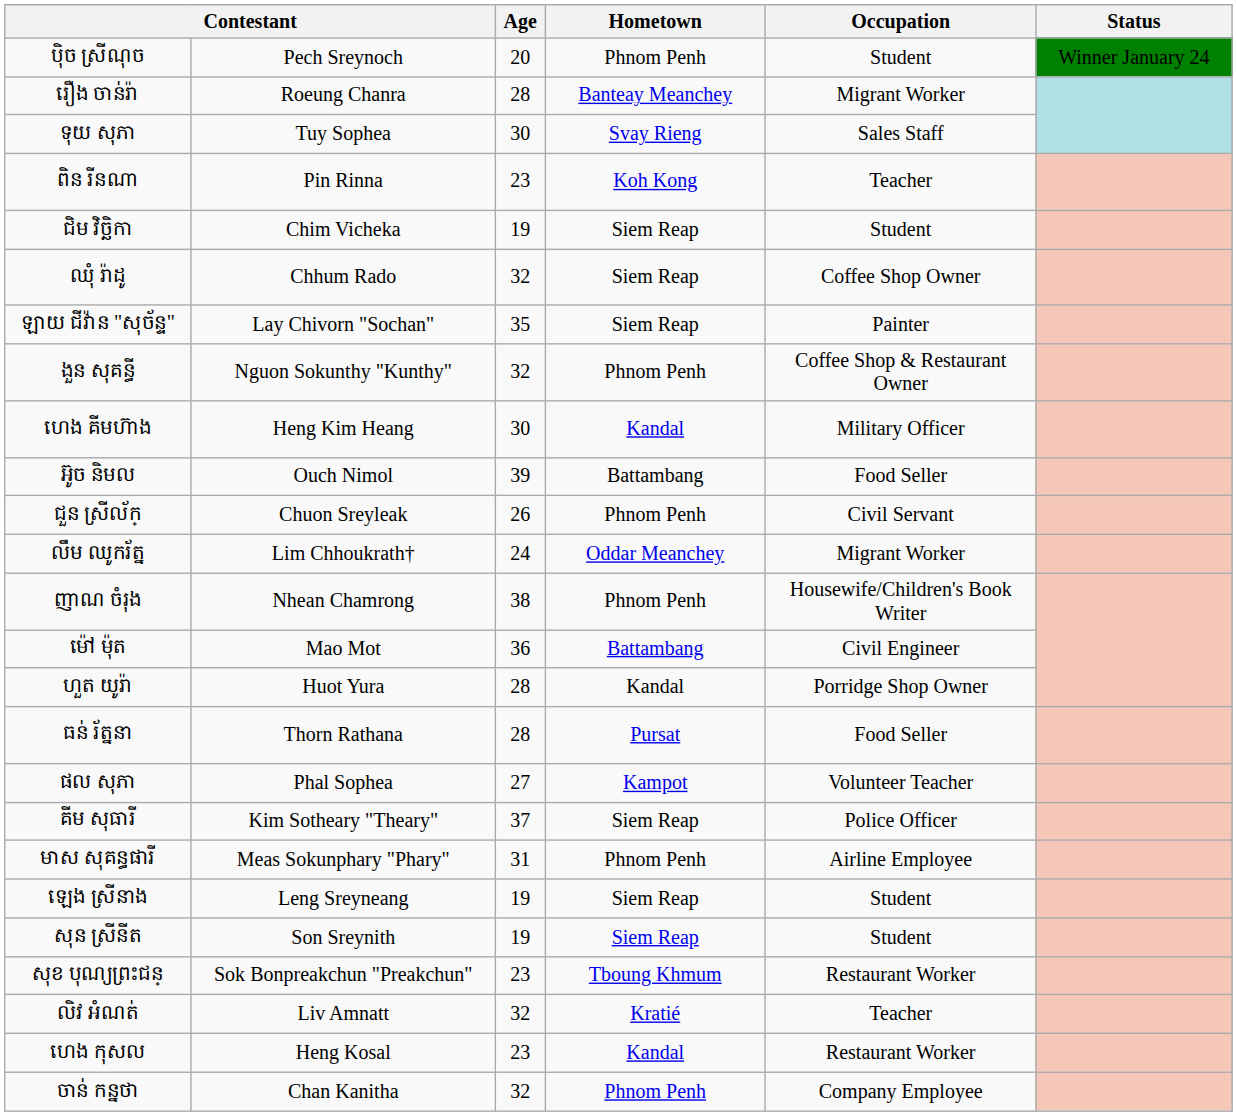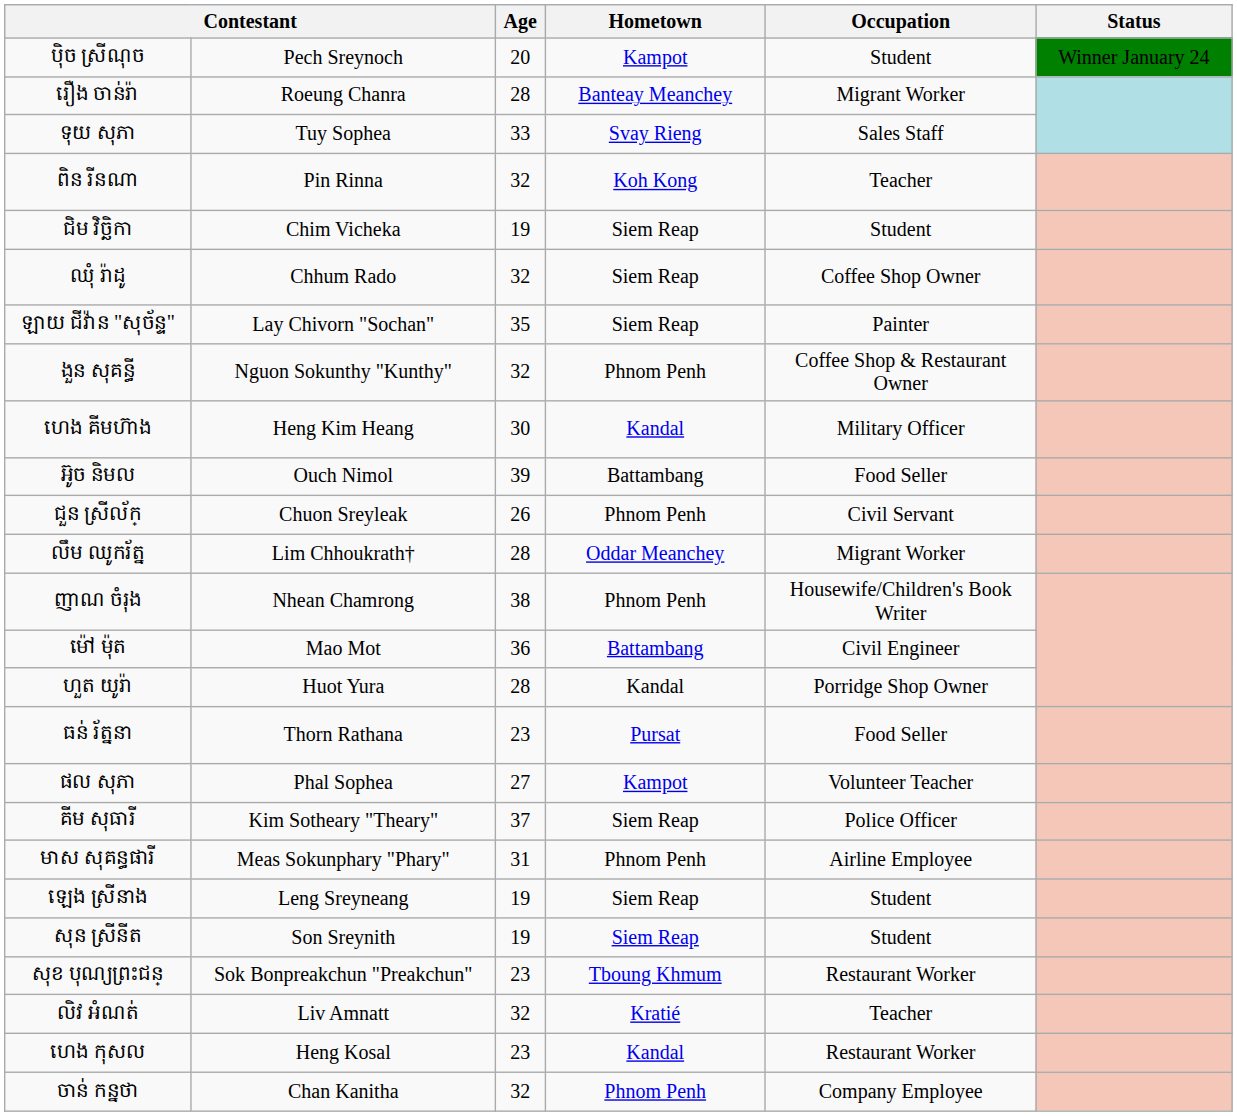 <table class="wikitable sortable" style="text-align:center; font-size:90%; width:100%;">
 <tr style="background:#C1D8FF;">
 <th colspan="2">Contestant</th>
 <th style="width:4%;">Age</th>
 <th style="width:18%;">Hometown</th>
 <th style="width:22%;">Occupation</th>
 <th style="width:16%;">Status</th>
 </tr>
 <tr>
 <td>ប៉ិច ស្រីណុច</td>
 <td>Pech Sreynoch</td>
 <td>20</td>
-<td>Phnom Penh</td>
+<td><a href='#'>Kampot</a></td>
 <td>Student</td>
 <td style="background:green;"><span>Winner January 24</span></td>
 </tr>
 <tr>
 <td>រឿង ចាន់រ៉ា</td>
 <td>Roeung Chanra</td>
 <td>28</td>
 <td><a href='#'>Banteay Meanchey</a></td>
 <td>Migrant Worker</td>
 <td rowspan="2" style="background:#B0E0E6;"></td>
 </tr>
 <tr>
 <td>ទុយ សុភា</td>
 <td>Tuy Sophea</td>
-<td>30</td>
+<td>33</td>
 <td><a href='#'>Svay Rieng</a></td>
 <td>Sales Staff</td>
 </tr>
 <tr>
 <td>ពិន រីនណា</td>
 <td>Pin Rinna</td>
-<td>23</td>
+<td>32</td>
 <td><a href='#'>Koh Kong</a></td>
 <td>Teacher</td>
 <td rowspan="1" style="background:#f4c7b8; text-align:center;"><br><small></small><br></td>
 </tr>
 <tr>
 <td>ជិម វិច្ឆិកា</td>
 <td>Chim Vicheka</td>
 <td>19</td>
 <td>Siem Reap</td>
 <td>Student</td>
 <td rowspan="1" style="background:#f4c7b8; text-align:center;"></td>
 </tr>
 <tr>
 <td>ឈុំ រ៉ាដូ</td>
 <td>Chhum Rado</td>
 <td>32</td>
 <td>Siem Reap</td>
 <td>Coffee Shop Owner</td>
 <td rowspan="1" style="background:#f4c7b8; text-align:center;"><br><small></small><br></td>
 </tr>
 <tr>
 <td>ឡាយ ជីវ៉ាន "សុច័ន្ទ"</td>
 <td>Lay Chivorn "Sochan"</td>
 <td>35</td>
 <td>Siem Reap</td>
 <td>Painter</td>
 <td rowspan="1" style="background:#f4c7b8; text-align:center;"></td>
 </tr>
 <tr>
 <td>ងួន សុគន្ធី</td>
 <td>Nguon Sokunthy "Kunthy"</td>
 <td>32</td>
 <td>Phnom Penh</td>
 <td>Coffee Shop & Restaurant Owner</td>
 <td rowspan="1" style="background:#f4c7b8; text-align:center;"></td>
 </tr>
 <tr>
 <td>ហេង គីមហ៊ាង</td>
 <td>Heng Kim Heang</td>
 <td>30</td>
 <td><a href='#'>Kandal</a></td>
 <td>Military Officer</td>
 <td rowspan="1" style="background:#f4c7b8; text-align:center;"><br><small></small><br></td>
 </tr>
 <tr>
 <td>អ៊ូច និមល</td>
 <td>Ouch Nimol</td>
 <td>39</td>
 <td>Battambang</td>
 <td>Food Seller</td>
 <td rowspan="1" style="background:#f4c7b8; text-align:center;"></td>
 </tr>
 <tr>
 <td>ជួន ស្រីល័ក្</td>
 <td>Chuon Sreyleak</td>
 <td>26</td>
 <td>Phnom Penh</td>
 <td>Civil Servant</td>
 <td rowspan="1" style="background:#f4c7b8; text-align:center;"></td>
 </tr>
 <tr>
 <td>លឹម ឈូករ័ត្ន</td>
 <td>Lim Chhoukrath†</td>
-<td>24</td>
+<td>28</td>
 <td><a href='#'>Oddar Meanchey</a></td>
 <td>Migrant Worker</td>
 <td rowspan="1" style="background:#f4c7b8; text-align:center;"></td>
 </tr>
 <tr>
 <td>ញាណ ចំរុង</td>
 <td>Nhean Chamrong</td>
 <td>38</td>
 <td>Phnom Penh</td>
 <td>Housewife/Children's Book Writer</td>
 <td rowspan="3" style="background:#f4c7b8; text-align:center;"></td>
 </tr>
 <tr>
 <td>ម៉ៅ ម៉ុត</td>
 <td>Mao Mot</td>
 <td>36</td>
 <td><a href='#'>Battambang</a></td>
 <td>Civil Engineer</td>
 </tr>
 <tr>
 <td>ហួត យូរ៉ា</td>
 <td>Huot Yura</td>
 <td>28</td>
 <td>Kandal</td>
 <td>Porridge Shop Owner</td>
 </tr>
 <tr>
 <td>ធន់ រ័ត្ននា</td>
 <td>Thorn Rathana</td>
-<td>28</td>
+<td>23</td>
 <td><a href='#'>Pursat</a></td>
 <td>Food Seller</td>
 <td rowspan="1" style="background:#f4c7b8; text-align:center;"><br><small></small><br></td>
 </tr>
 <tr>
 <td>ផល សុភា</td>
 <td>Phal Sophea</td>
 <td>27</td>
 <td><a href='#'>Kampot</a></td>
 <td>Volunteer Teacher</td>
 <td rowspan="1" style="background:#f4c7b8; text-align:center;"></td>
 </tr>
 <tr>
 <td>គីម សុធារី</td>
 <td>Kim Sotheary "Theary"</td>
 <td>37</td>
 <td>Siem Reap</td>
 <td>Police Officer</td>
 <td rowspan="1" style="background:#f4c7b8; text-align:center;"></td>
 </tr>
 <tr>
 <td>មាស សុគន្ធផារី</td>
 <td>Meas Sokunphary "Phary"</td>
 <td>31</td>
 <td>Phnom Penh</td>
 <td>Airline Employee</td>
 <td rowspan="1" style="background:#f4c7b8; text-align:center;"></td>
 </tr>
 <tr>
 <td>ឡេង ស្រីនាង</td>
 <td>Leng Sreyneang</td>
 <td>19</td>
 <td>Siem Reap</td>
 <td>Student</td>
 <td rowspan="1" style="background:#f4c7b8; text-align:center;"></td>
 </tr>
 <tr>
 <td>សុន ស្រីនីត</td>
 <td>Son Sreynith</td>
 <td>19</td>
 <td><a href='#'>Siem Reap</a></td>
 <td>Student</td>
 <td rowspan="1" style="background:#f4c7b8; text-align:center;"></td>
 </tr>
 <tr>
 <td>សុខ បុណ្យព្រះជន្</td>
 <td>Sok Bonpreakchun "Preakchun"</td>
 <td>23</td>
 <td><a href='#'>Tboung Khmum</a></td>
 <td>Restaurant Worker</td>
 <td rowspan="1" style="background:#f4c7b8; text-align:center;"></td>
 </tr>
 <tr>
 <td>លិវ អំណត់</td>
 <td>Liv Amnatt</td>
 <td>32</td>
 <td><a href='#'>Kratié</a></td>
 <td>Teacher</td>
 <td rowspan="1" style="background:#f4c7b8; text-align:center;"></td>
 </tr>
 <tr>
 <td>ហេង កុសល</td>
 <td>Heng Kosal</td>
 <td>23</td>
 <td><a href='#'>Kandal</a></td>
 <td>Restaurant Worker</td>
 <td rowspan="1" style="background:#f4c7b8; text-align:center;"></td>
 </tr>
 <tr>
 <td>ចាន់ កន្នថា</td>
 <td>Chan Kanitha</td>
 <td>32</td>
 <td><a href='#'>Phnom Penh</a></td>
 <td>Company Employee</td>
 <td rowspan="1" style="background:#f4c7b8; text-align:center;"></td>
 </tr>
 </table>
